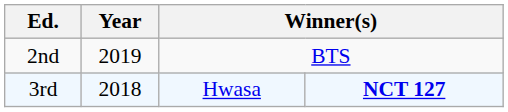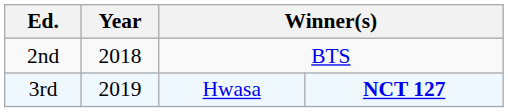 <table class="wikitable" style="text-align:center">
 <tr>
 <th width="50">Ed.</th>
 <th width="50">Year</th>
 <th colspan="2" width="250">Winner(s)</th>
 </tr>
 <tr>
 <td>2nd</td>
-<td>2019</td>
+<td>2018</td>
 <td colspan="2"><a href='#'>BTS</a></td>
 </tr>
 <tr style="background:#f0f8ff;">
 <td>3rd</td>
-<td>2018</td>
+<td>2019</td>
 <td><a href='#'>Hwasa</a></td>
 <td><strong><a href='#'>NCT 127</a></strong></td>
 </tr>
 </table>
